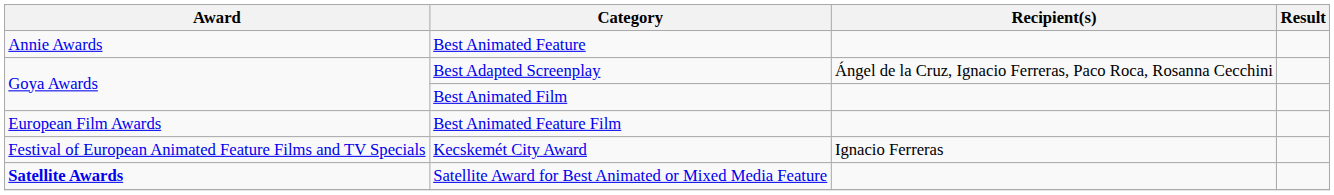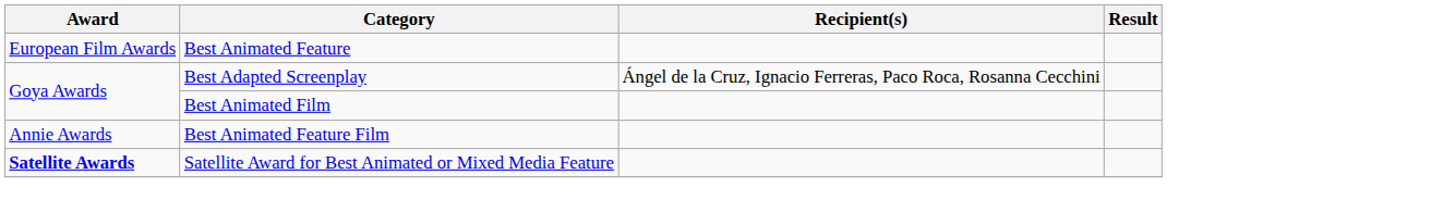 <table class="wikitable">
 <tr>
 <th>Award</th>
 <th>Category</th>
 <th>Recipient(s)</th>
 <th>Result</th>
 </tr>
 <tr>
-<td><a href='#'>Annie Awards</a></td>
+<td><a href='#'>European Film Awards</a></td>
 <td><a href='#'>Best Animated Feature</a></td>
 <td></td>
 <td></td>
 </tr>
 <tr>
 <td rowspan="2"><a href='#'>Goya Awards</a></td>
 <td><a href='#'>Best Adapted Screenplay</a></td>
 <td>Ángel de la Cruz, Ignacio Ferreras, Paco Roca, Rosanna Cecchini</td>
 <td></td>
 </tr>
 <tr>
 <td><a href='#'>Best Animated Film</a></td>
 <td></td>
 <td></td>
 </tr>
 <tr>
-<td><a href='#'>European Film Awards</a></td>
+<td><a href='#'>Annie Awards</a></td>
 <td><a href='#'>Best Animated Feature Film</a></td>
 <td></td>
-<td></td>
-</tr>
-<tr>
-<td><a href='#'>Festival of European Animated Feature Films and TV Specials</a></td>
-<td><a href='#'>Kecskemét City Award</a></td>
-<td>Ignacio Ferreras</td>
 <td></td>
 </tr>
 <tr>
 <td><strong><a href='#'>Satellite Awards</a></strong></td>
 <td><a href='#'>Satellite Award for Best Animated or Mixed Media Feature</a></td>
 <td></td>
 <td></td>
 </tr>
 <tr>
 </tr>
 </table>
